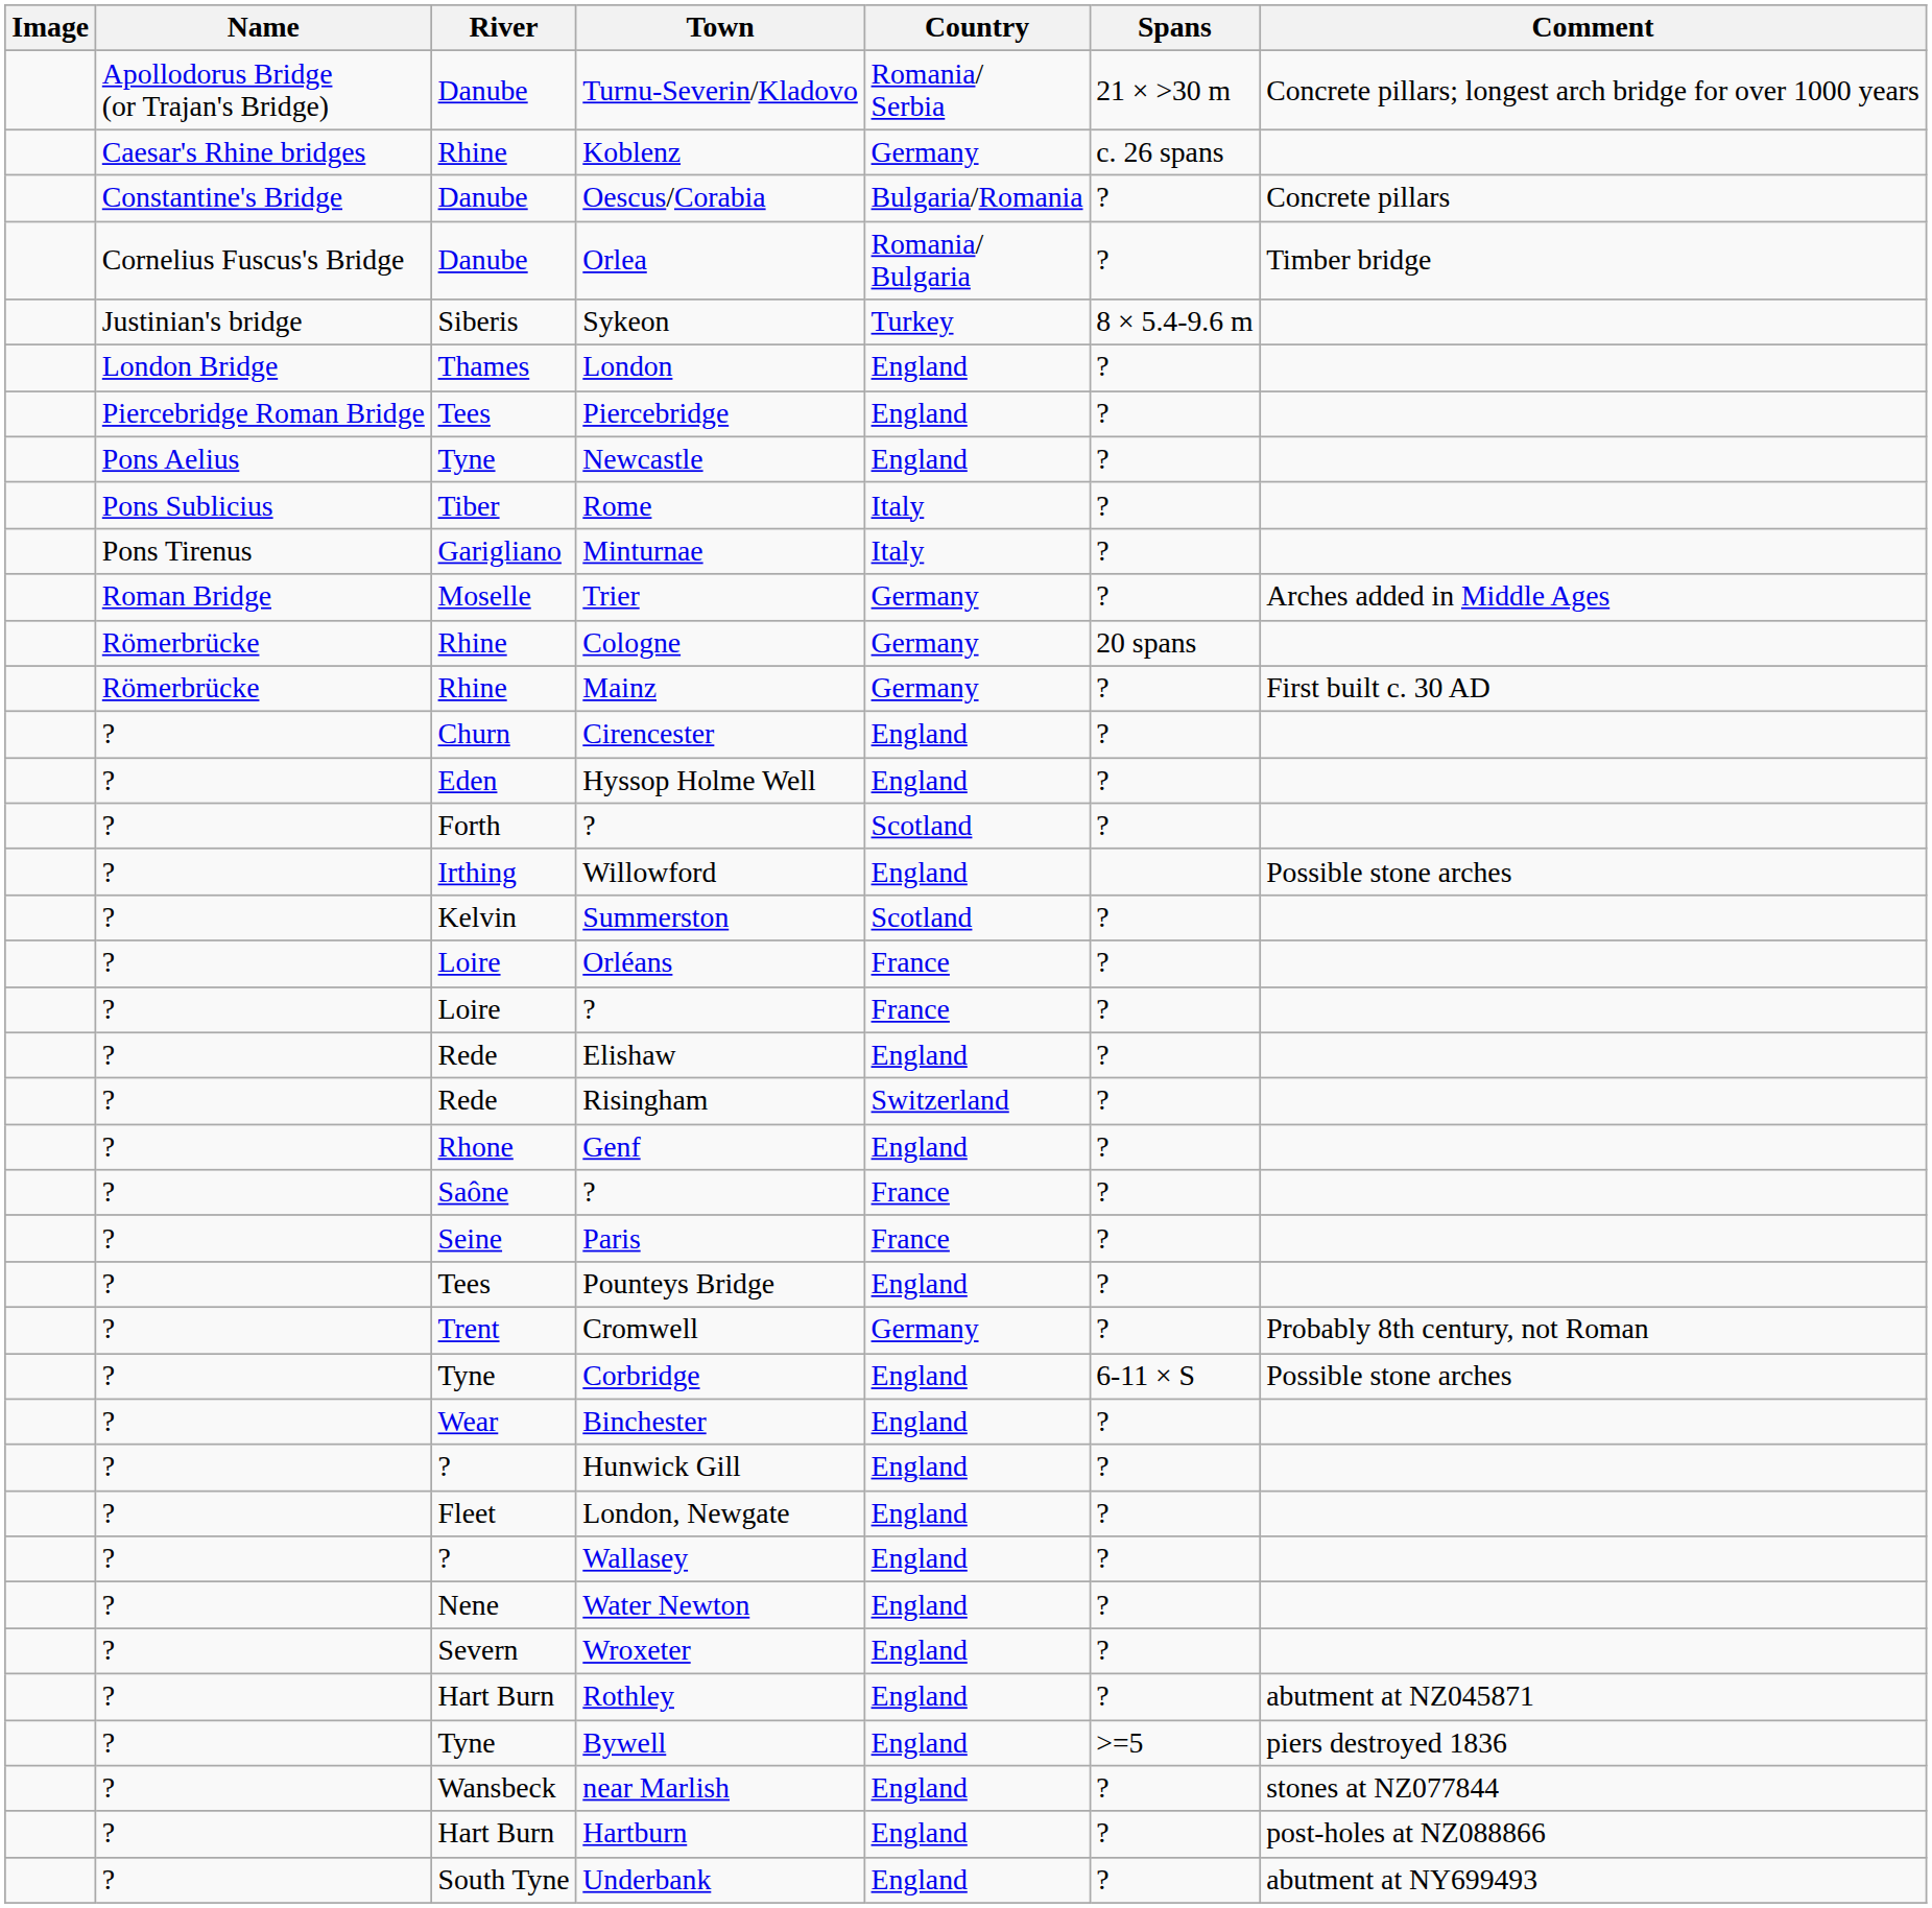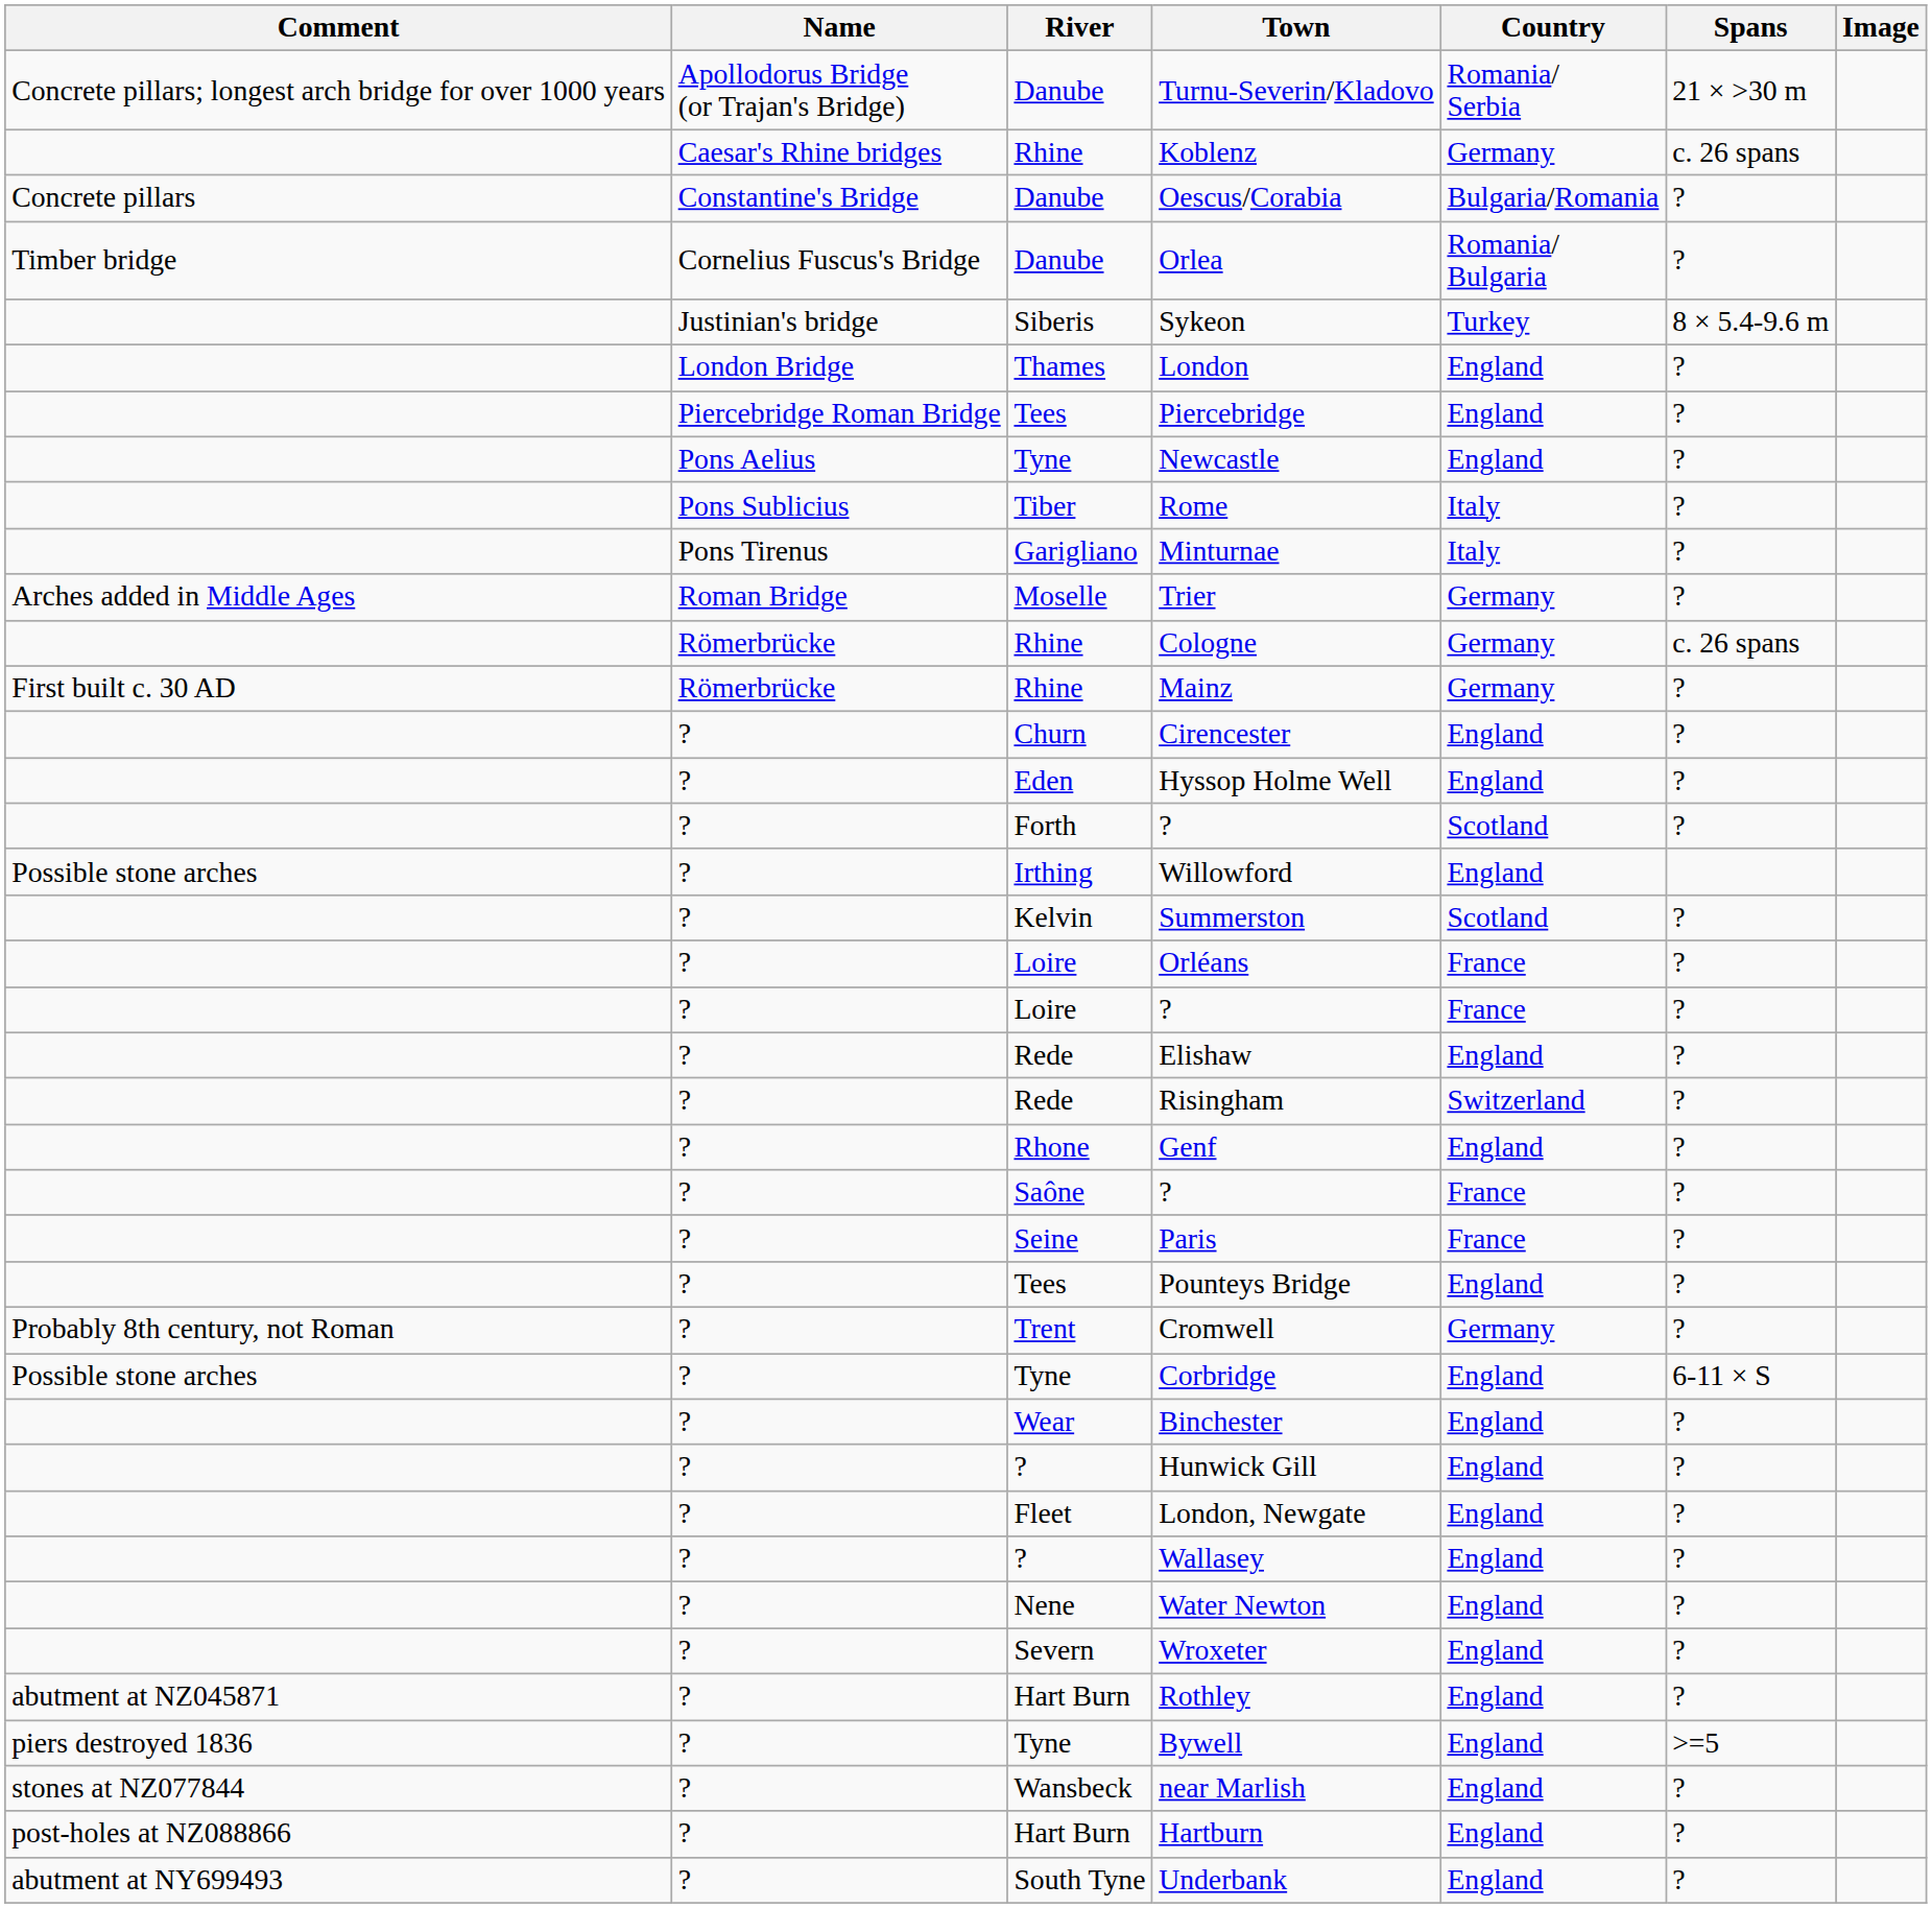 <table class="wikitable sortable">
 <tr class="hintergrundfarbe6">
-<th class="unsortable">Image</th>
+<th>Comment</th>
 <th>Name</th>
 <th>River</th>
 <th>Town</th>
 <th>Country</th>
 <th>Spans</th>
-<th>Comment</th>
+<th class="unsortable">Image</th>
 </tr>
 <tr>
-<td></td>
+<td>Concrete pillars; longest arch bridge for over 1000 years</td>
 <td><a href='#'>Apollodorus Bridge</a><br>(or Trajan's Bridge)</td>
 <td><a href='#'>Danube</a></td>
 <td><a href='#'>Turnu-Severin</a>/<a href='#'>Kladovo</a></td>
 <td><a href='#'>Romania</a>/<br><a href='#'>Serbia</a></td>
 <td>21 × >30 m</td>
-<td>Concrete pillars; longest arch bridge for over 1000 years</td>
+<td></td>
 </tr>
 <tr>
 <td></td>
 <td><a href='#'>Caesar's Rhine bridges</a></td>
 <td><a href='#'>Rhine</a></td>
 <td><a href='#'>Koblenz</a></td>
 <td><a href='#'>Germany</a></td>
 <td>c. 26 spans</td>
 <td></td>
 </tr>
 <tr>
-<td></td>
+<td>Concrete pillars</td>
 <td><a href='#'>Constantine's Bridge</a></td>
 <td><a href='#'>Danube</a></td>
 <td><a href='#'>Oescus</a>/<a href='#'>Corabia</a></td>
 <td><a href='#'>Bulgaria</a>/<a href='#'>Romania</a></td>
 <td>?</td>
-<td>Concrete pillars</td>
+<td></td>
 </tr>
 <tr>
-<td></td>
+<td>Timber bridge</td>
 <td>Cornelius Fuscus's Bridge</td>
 <td><a href='#'>Danube</a></td>
 <td><a href='#'>Orlea</a></td>
 <td><a href='#'>Romania</a>/<br><a href='#'>Bulgaria</a></td>
 <td>?</td>
-<td>Timber bridge</td>
+<td></td>
 </tr>
 <tr>
 <td></td>
 <td>Justinian's bridge</td>
 <td>Siberis</td>
 <td>Sykeon</td>
 <td><a href='#'>Turkey</a></td>
 <td>8 × 5.4-9.6 m</td>
 <td></td>
 </tr>
 <tr>
 <td></td>
 <td><a href='#'>London Bridge</a></td>
 <td><a href='#'>Thames</a></td>
 <td><a href='#'>London</a></td>
 <td><a href='#'>England</a></td>
 <td>?</td>
 <td></td>
 </tr>
 <tr>
 <td></td>
 <td><a href='#'>Piercebridge Roman Bridge</a></td>
 <td><a href='#'>Tees</a></td>
 <td><a href='#'>Piercebridge</a></td>
 <td><a href='#'>England</a></td>
 <td>?</td>
 <td></td>
 </tr>
 <tr>
 <td></td>
 <td><a href='#'>Pons Aelius</a></td>
 <td><a href='#'>Tyne</a></td>
 <td><a href='#'>Newcastle</a></td>
 <td><a href='#'>England</a></td>
 <td>?</td>
 <td></td>
 </tr>
 <tr>
 <td></td>
 <td><a href='#'>Pons Sublicius</a></td>
 <td><a href='#'>Tiber</a></td>
 <td><a href='#'>Rome</a></td>
 <td><a href='#'>Italy</a></td>
 <td>?</td>
 <td></td>
 </tr>
 <tr>
 <td></td>
 <td>Pons Tirenus</td>
 <td><a href='#'>Garigliano</a></td>
 <td><a href='#'>Minturnae</a></td>
 <td><a href='#'>Italy</a></td>
 <td>?</td>
 <td></td>
 </tr>
 <tr>
-<td></td>
+<td>Arches added in <a href='#'>Middle Ages</a></td>
 <td><a href='#'>Roman Bridge</a></td>
 <td><a href='#'>Moselle</a></td>
 <td><a href='#'>Trier</a></td>
 <td><a href='#'>Germany</a></td>
 <td>?</td>
-<td>Arches added in <a href='#'>Middle Ages</a></td>
+<td></td>
 </tr>
 <tr>
 <td></td>
 <td><a href='#'>Römerbrücke</a></td>
 <td><a href='#'>Rhine</a></td>
 <td><a href='#'>Cologne</a></td>
 <td><a href='#'>Germany</a></td>
-<td>20 spans</td>
+<td>c. 26 spans</td>
 <td></td>
 </tr>
 <tr>
-<td></td>
+<td>First built c. 30 AD</td>
 <td><a href='#'>Römerbrücke</a></td>
 <td><a href='#'>Rhine</a></td>
 <td><a href='#'>Mainz</a></td>
 <td><a href='#'>Germany</a></td>
 <td>?</td>
-<td>First built c. 30 AD</td>
+<td></td>
 </tr>
 <tr>
 <td></td>
 <td>?</td>
 <td><a href='#'>Churn</a></td>
 <td><a href='#'>Cirencester</a></td>
 <td><a href='#'>England</a></td>
 <td>?</td>
 <td></td>
 </tr>
 <tr>
 <td></td>
 <td>?</td>
 <td><a href='#'>Eden</a></td>
 <td>Hyssop Holme Well</td>
 <td><a href='#'>England</a></td>
 <td>?</td>
 <td></td>
 </tr>
 <tr>
 <td></td>
 <td>?</td>
 <td>Forth</td>
 <td>?</td>
 <td><a href='#'>Scotland</a></td>
 <td>?</td>
 <td></td>
 </tr>
 <tr>
-<td></td>
+<td>Possible stone arches</td>
 <td>?</td>
 <td><a href='#'>Irthing</a></td>
 <td>Willowford</td>
 <td><a href='#'>England</a></td>
 <td></td>
-<td>Possible stone arches</td>
+<td></td>
 </tr>
 <tr>
 <td></td>
 <td>?</td>
 <td>Kelvin</td>
 <td><a href='#'>Summerston</a></td>
 <td><a href='#'>Scotland</a></td>
 <td>?</td>
 <td></td>
 </tr>
 <tr>
 <td></td>
 <td>?</td>
 <td><a href='#'>Loire</a></td>
 <td><a href='#'>Orléans</a></td>
 <td><a href='#'>France</a></td>
 <td>?</td>
 <td></td>
 </tr>
 <tr>
 <td></td>
 <td>?</td>
 <td>Loire</td>
 <td>?</td>
 <td><a href='#'>France</a></td>
 <td>?</td>
 <td></td>
 </tr>
 <tr>
 <td></td>
 <td>?</td>
 <td>Rede</td>
 <td>Elishaw</td>
 <td><a href='#'>England</a></td>
 <td>?</td>
 <td></td>
 </tr>
 <tr>
 <td></td>
 <td>?</td>
 <td>Rede</td>
 <td>Risingham</td>
 <td><a href='#'>Switzerland</a></td>
 <td>?</td>
 <td></td>
 </tr>
 <tr>
 <td></td>
 <td>?</td>
 <td><a href='#'>Rhone</a></td>
 <td><a href='#'>Genf</a></td>
 <td><a href='#'>England</a></td>
 <td>?</td>
 <td></td>
 </tr>
 <tr>
 <td></td>
 <td>?</td>
 <td><a href='#'>Saône</a></td>
 <td>?</td>
 <td><a href='#'>France</a></td>
 <td>?</td>
 <td></td>
 </tr>
 <tr>
 <td></td>
 <td>?</td>
 <td><a href='#'>Seine</a></td>
 <td><a href='#'>Paris</a></td>
 <td><a href='#'>France</a></td>
 <td>?</td>
 <td></td>
 </tr>
 <tr>
 <td></td>
 <td>?</td>
 <td>Tees</td>
 <td>Pounteys Bridge</td>
 <td><a href='#'>England</a></td>
 <td>?</td>
 <td></td>
 </tr>
 <tr>
-<td></td>
+<td>Probably 8th century, not Roman</td>
 <td>?</td>
 <td><a href='#'>Trent</a></td>
 <td>Cromwell</td>
 <td><a href='#'>Germany</a></td>
 <td>?</td>
-<td>Probably 8th century, not Roman</td>
+<td></td>
 </tr>
 <tr>
-<td></td>
+<td>Possible stone arches</td>
 <td>?</td>
 <td>Tyne</td>
 <td><a href='#'>Corbridge</a></td>
 <td><a href='#'>England</a></td>
 <td>6-11 × S</td>
-<td>Possible stone arches</td>
+<td></td>
 </tr>
 <tr>
 <td></td>
 <td>?</td>
 <td><a href='#'>Wear</a></td>
 <td><a href='#'>Binchester</a></td>
 <td><a href='#'>England</a></td>
 <td>?</td>
 <td></td>
 </tr>
 <tr>
 <td></td>
 <td>?</td>
 <td>?</td>
 <td>Hunwick Gill</td>
 <td><a href='#'>England</a></td>
 <td>?</td>
 <td></td>
 </tr>
 <tr>
 <td></td>
 <td>?</td>
 <td>Fleet</td>
 <td>London, Newgate</td>
 <td><a href='#'>England</a></td>
 <td>?</td>
 <td></td>
 </tr>
 <tr>
 <td></td>
 <td>?</td>
 <td>?</td>
 <td><a href='#'>Wallasey</a></td>
 <td><a href='#'>England</a></td>
 <td>?</td>
 <td></td>
 </tr>
 <tr>
 <td></td>
 <td>?</td>
 <td>Nene</td>
 <td><a href='#'>Water Newton</a></td>
 <td><a href='#'>England</a></td>
 <td>?</td>
 <td></td>
 </tr>
 <tr>
 <td></td>
 <td>?</td>
 <td>Severn</td>
 <td><a href='#'>Wroxeter</a></td>
 <td><a href='#'>England</a></td>
 <td>?</td>
 <td></td>
 </tr>
 <tr>
-<td></td>
+<td>abutment at NZ045871</td>
 <td>?</td>
 <td>Hart Burn</td>
 <td><a href='#'>Rothley</a></td>
 <td><a href='#'>England</a></td>
 <td>?</td>
-<td>abutment at NZ045871</td>
+<td></td>
 </tr>
 <tr>
-<td></td>
+<td>piers destroyed 1836</td>
 <td>?</td>
 <td>Tyne</td>
 <td><a href='#'>Bywell</a></td>
 <td><a href='#'>England</a></td>
 <td>>=5</td>
-<td>piers destroyed 1836</td>
+<td></td>
 </tr>
 <tr>
-<td></td>
+<td>stones at NZ077844</td>
 <td>?</td>
 <td>Wansbeck</td>
 <td><a href='#'>near Marlish</a></td>
 <td><a href='#'>England</a></td>
 <td>?</td>
-<td>stones at NZ077844</td>
+<td></td>
 </tr>
 <tr>
-<td></td>
+<td>post-holes at NZ088866</td>
 <td>?</td>
 <td>Hart Burn</td>
 <td><a href='#'>Hartburn</a></td>
 <td><a href='#'>England</a></td>
 <td>?</td>
-<td>post-holes at NZ088866</td>
+<td></td>
 </tr>
 <tr>
-<td></td>
+<td>abutment at NY699493</td>
 <td>?</td>
 <td>South Tyne</td>
 <td><a href='#'>Underbank</a></td>
 <td><a href='#'>England</a></td>
 <td>?</td>
-<td>abutment at NY699493</td>
+<td></td>
 </tr>
 </table>
